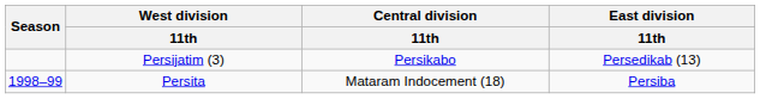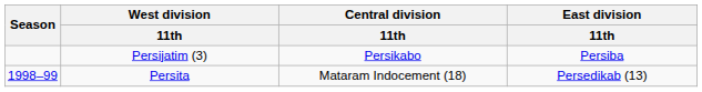 <table class="wikitable" style="text-align: center; white-space: nowrap;">
 <tr>
 <th rowspan="2">Season</th>
 <th width="35%">West division</th>
 <th width="35%">Central division</th>
 <th width="35%">East division</th>
 </tr>
 <tr>
 <th>11th</th>
 <th>11th</th>
 <th>11th</th>
 </tr>
 <tr>
 <td></td>
 <td><a href='#'>Persijatim</a> (3)</td>
 <td><a href='#'>Persikabo</a></td>
-<td><a href='#'>Persedikab</a> (13)</td>
+<td><a href='#'>Persiba</a></td>
 </tr>
 <tr>
 <td><a href='#'>1998–99</a></td>
 <td><a href='#'>Persita</a></td>
 <td>Mataram Indocement (18)</td>
-<td><a href='#'>Persiba</a></td>
+<td><a href='#'>Persedikab</a> (13)</td>
 </tr>
 </table>
